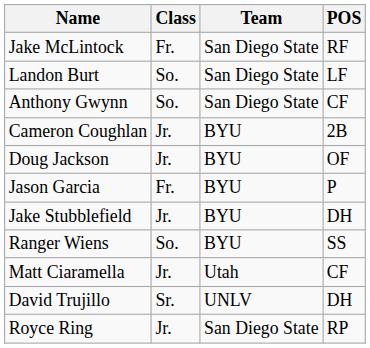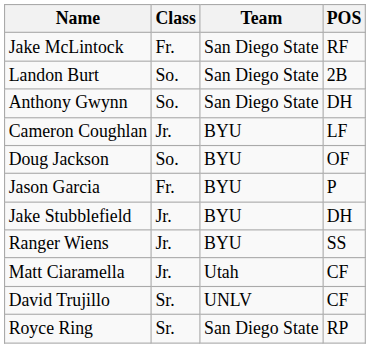 <table class=wikitable>
 <tr>
 <th>Name</th>
 <th>Class</th>
 <th>Team</th>
 <th>POS</th>
 </tr>
 <tr>
 <td>Jake McLintock</td>
 <td>Fr.</td>
 <td>San Diego State</td>
 <td>RF</td>
 </tr>
 <tr>
 <td>Landon Burt</td>
 <td>So.</td>
 <td>San Diego State</td>
-<td>LF</td>
+<td>2B</td>
 </tr>
 <tr>
 <td>Anthony Gwynn</td>
 <td>So.</td>
 <td>San Diego State</td>
-<td>CF</td>
+<td>DH</td>
 </tr>
 <tr>
 <td>Cameron Coughlan</td>
 <td>Jr.</td>
 <td>BYU</td>
-<td>2B</td>
+<td>LF</td>
 </tr>
 <tr>
 <td>Doug Jackson</td>
-<td>Jr.</td>
+<td>So.</td>
 <td>BYU</td>
 <td>OF</td>
 </tr>
 <tr>
 <td>Jason Garcia</td>
 <td>Fr.</td>
 <td>BYU</td>
 <td>P</td>
 </tr>
 <tr>
 <td>Jake Stubblefield</td>
 <td>Jr.</td>
 <td>BYU</td>
 <td>DH</td>
 </tr>
 <tr>
 <td>Ranger Wiens</td>
-<td>So.</td>
+<td>Jr.</td>
 <td>BYU</td>
 <td>SS</td>
 </tr>
 <tr>
 <td>Matt Ciaramella</td>
 <td>Jr.</td>
 <td>Utah</td>
 <td>CF</td>
 </tr>
 <tr>
 <td>David Trujillo</td>
 <td>Sr.</td>
 <td>UNLV</td>
-<td>DH</td>
+<td>CF</td>
 </tr>
 <tr>
 <td>Royce Ring</td>
-<td>Jr.</td>
+<td>Sr.</td>
 <td>San Diego State</td>
 <td>RP</td>
 </tr>
 </table>
